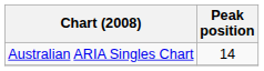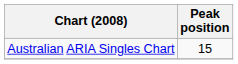 <table class="wikitable">
 <tr>
 <th>Chart (2008)</th>
 <th>Peak<br>position</th>
 </tr>
 <tr>
 <td><a href='#'>Australian</a> <a href='#'>ARIA Singles Chart</a></td>
-<td style="text-align:center;">14</td>
+<td style="text-align:center;">15</td>
 </tr>
 <tr>
 </tr>
 </table>
